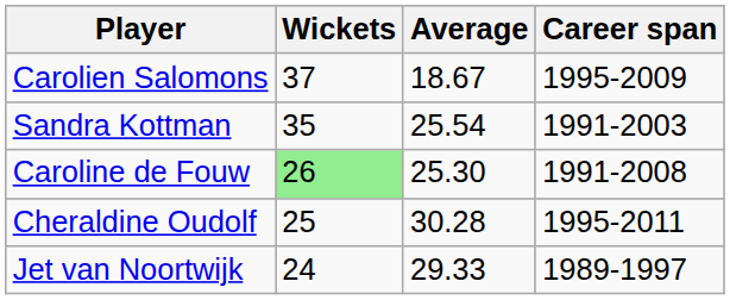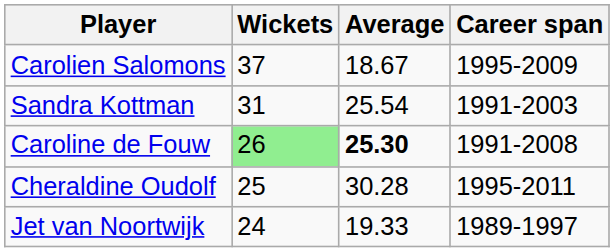 <table class="wikitable">
 <tr>
 <th>Player</th>
 <th>Wickets</th>
 <th>Average</th>
 <th>Career span</th>
 </tr>
 <tr>
 <td><a href='#'>Carolien Salomons</a></td>
 <td>37</td>
 <td>18.67</td>
 <td>1995-2009</td>
 </tr>
 <tr>
 <td><a href='#'>Sandra Kottman</a></td>
-<td>35</td>
+<td>31</td>
 <td>25.54</td>
 <td>1991-2003</td>
 </tr>
 <tr>
 <td><a href='#'>Caroline de Fouw</a></td>
 <td style="background: lightgreen;">26</td>
-<td>25.30</td>
+<td><strong>25.30</strong></td>
 <td>1991-2008</td>
 </tr>
 <tr>
 <td><a href='#'>Cheraldine Oudolf</a></td>
 <td>25</td>
 <td>30.28</td>
 <td>1995-2011</td>
 </tr>
 <tr>
 <td><a href='#'>Jet van Noortwijk</a></td>
 <td>24</td>
-<td>29.33</td>
+<td>19.33</td>
 <td>1989-1997</td>
 </tr>
 </table>
